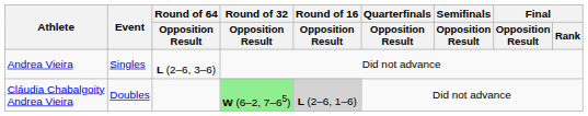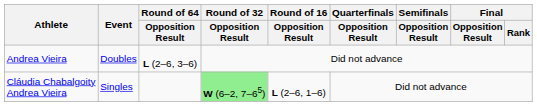 <table class="wikitable" style="font-size:90%">
 <tr>
 <th rowspan="2">Athlete</th>
 <th rowspan="2">Event</th>
 <th>Round of 64</th>
 <th>Round of 32</th>
 <th>Round of 16</th>
 <th>Quarterfinals</th>
 <th>Semifinals</th>
 <th colspan=2>Final</th>
 </tr>
 <tr style="font-size:95%">
 <th>Opposition<br>Result</th>
 <th>Opposition<br>Result</th>
 <th>Opposition<br>Result</th>
 <th>Opposition<br>Result</th>
 <th>Opposition<br>Result</th>
 <th>Opposition<br>Result</th>
 <th>Rank</th>
 </tr>
 <tr align=center>
 <td align=left><a href='#'>Andrea Vieira</a></td>
-<td align=left><a href='#'>Singles</a></td>
+<td align=left><a href='#'>Doubles</a></td>
 <td><br><strong>L</strong> (2–6, 3–6)</td>
 <td colspan=6>Did not advance</td>
 </tr>
 <tr align=center>
 <td align=left><a href='#'>Cláudia Chabalgoity</a><br><a href='#'>Andrea Vieira</a></td>
-<td align=left><a href='#'>Doubles</a></td>
+<td align=left><a href='#'>Singles</a></td>
 <td></td>
 <td style="background: lightgreen;"><br><strong>W</strong> (6–2, 7–6<sup>5</sup>)</td>
-<td style="background: lightgrey;"><br><strong>L</strong> (2–6, 1–6)</td>
+<td><br><strong>L</strong> (2–6, 1–6)</td>
 <td colspan=4>Did not advance</td>
 </tr>
 </table>
